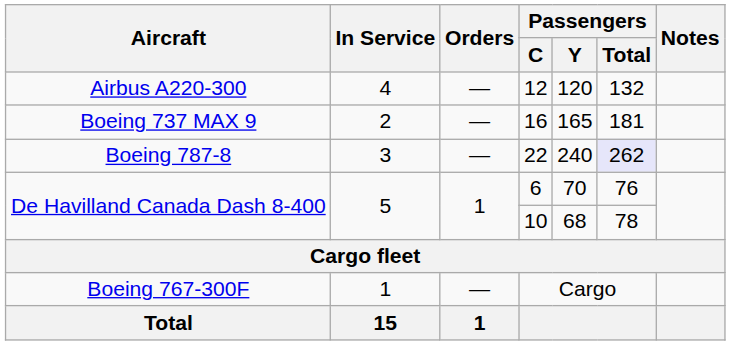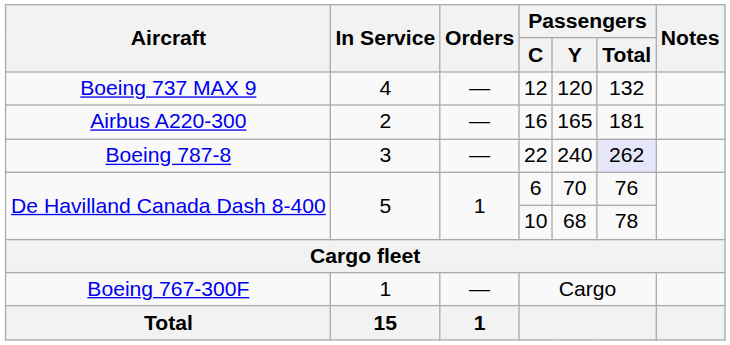 <table class="wikitable" style="margin:1em auto; border-collapse:collapse;text-align:center">
 <tr>
 <th rowspan="2">Aircraft</th>
 <th rowspan="2">In Service</th>
 <th rowspan="2">Orders</th>
 <th colspan="3">Passengers</th>
 <th rowspan="2">Notes</th>
 </tr>
 <tr>
 <th><abbr>C</abbr></th>
 <th><abbr>Y</abbr></th>
 <th>Total</th>
 </tr>
 <tr>
-<td><a href='#'>Airbus A220-300</a></td>
+<td><a href='#'>Boeing 737 MAX 9</a></td>
 <td>4</td>
 <td>—</td>
 <td>12</td>
 <td>120</td>
 <td>132</td>
 <td></td>
 </tr>
 <tr>
-<td><a href='#'>Boeing 737 MAX 9</a></td>
+<td><a href='#'>Airbus A220-300</a></td>
 <td>2</td>
 <td>—</td>
 <td>16</td>
 <td>165</td>
 <td>181</td>
 <td></td>
 </tr>
 <tr>
 <td><a href='#'>Boeing 787-8</a></td>
 <td>3</td>
 <td>—</td>
 <td>22</td>
 <td>240</td>
 <td style="background: lavender;">262</td>
 <td></td>
 </tr>
 <tr>
 <td rowspan="2"><a href='#'>De Havilland Canada Dash 8-400</a></td>
 <td rowspan="2">5</td>
 <td rowspan="2">1</td>
 <td>6</td>
 <td>70</td>
 <td>76</td>
 <td rowspan="2"></td>
 </tr>
 <tr>
 <td>10</td>
 <td>68</td>
 <td>78</td>
 </tr>
 <tr>
 <th colspan="7">Cargo fleet</th>
 </tr>
 <tr>
 <td><a href='#'>Boeing 767-300F</a></td>
 <td>1 </td>
 <td>—</td>
 <td colspan="3">Cargo</td>
 <td></td>
 </tr>
 <tr>
 <th>Total</th>
 <th>15</th>
 <th>1</th>
 <th colspan="3"></th>
 <th></th>
 </tr>
 </table>
